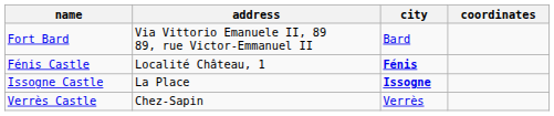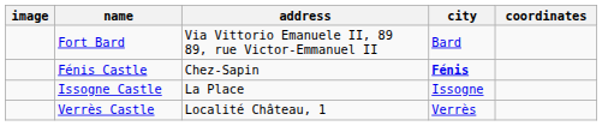 <table class='wikitable sortable' style='width:100%'>
 <tr>
+<th>image</th>
 <th>name</th>
 <th>address</th>
 <th>city</th>
 <th>coordinates</th>
 </tr>
 <tr>
+<td></td>
 <td><a href='#'>Fort Bard</a></td>
 <td>Via Vittorio Emanuele II, 89<br>89, rue Victor-Emmanuel II</td>
 <td><a href='#'>Bard</a></td>
 <td></td>
 </tr>
 <tr>
+<td></td>
 <td><a href='#'>Fénis Castle</a></td>
-<td>Localité Château, 1</td>
+<td>Chez-Sapin</td>
 <td><strong><a href='#'>Fénis</a></strong></td>
 <td></td>
 </tr>
 <tr>
+<td></td>
 <td><a href='#'>Issogne Castle</a></td>
 <td>La Place</td>
-<td><strong><a href='#'>Issogne</a></strong></td>
+<td><a href='#'>Issogne</a></td>
 <td></td>
 </tr>
 <tr>
+<td></td>
 <td><a href='#'>Verrès Castle</a></td>
-<td>Chez-Sapin</td>
+<td>Localité Château, 1</td>
 <td><a href='#'>Verrès</a></td>
 <td></td>
 </tr>
 </table>
